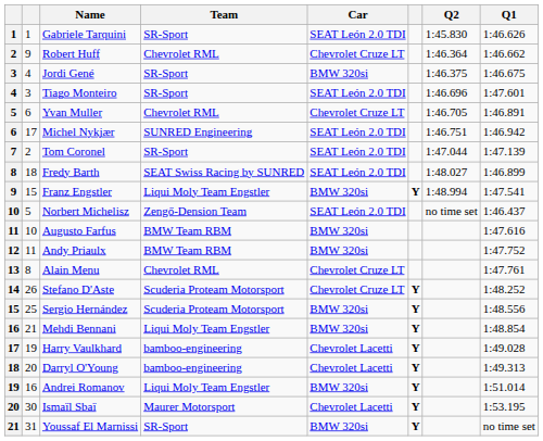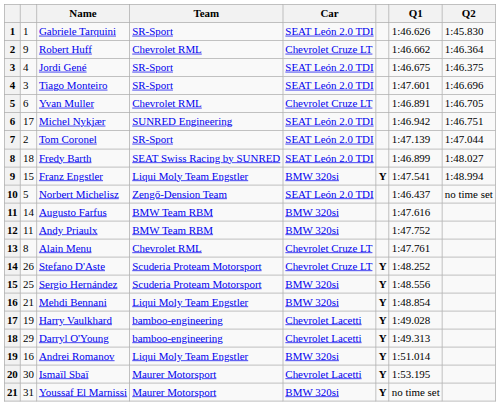 <table class="wikitable sortable" style="font-size: 95%;">
 <tr>
 <th></th>
 <th></th>
 <th>Name</th>
 <th>Team</th>
 <th>Car</th>
 <th></th>
+<th>Q1</th>
 <th>Q2</th>
-<th>Q1</th>
 </tr>
 <tr>
 <th>1</th>
 <td>1</td>
 <td> <a href='#'>Gabriele Tarquini</a></td>
 <td><a href='#'>SR-Sport</a></td>
 <td><a href='#'>SEAT León 2.0 TDI</a></td>
 <td></td>
+<td>1:46.626</td>
 <td>1:45.830</td>
-<td>1:46.626</td>
 </tr>
 <tr>
 <th>2</th>
 <td>9</td>
 <td> <a href='#'>Robert Huff</a></td>
 <td><a href='#'>Chevrolet RML</a></td>
 <td><a href='#'>Chevrolet Cruze LT</a></td>
 <td></td>
+<td>1:46.662</td>
 <td>1:46.364</td>
-<td>1:46.662</td>
 </tr>
 <tr>
 <th>3</th>
 <td>4</td>
 <td> <a href='#'>Jordi Gené</a></td>
 <td><a href='#'>SR-Sport</a></td>
-<td><a href='#'>BMW 320si</a></td>
+<td><a href='#'>SEAT León 2.0 TDI</a></td>
 <td></td>
+<td>1:46.675</td>
 <td>1:46.375</td>
-<td>1:46.675</td>
 </tr>
 <tr>
 <th>4</th>
 <td>3</td>
 <td> <a href='#'>Tiago Monteiro</a></td>
 <td><a href='#'>SR-Sport</a></td>
 <td><a href='#'>SEAT León 2.0 TDI</a></td>
 <td></td>
+<td>1:47.601</td>
 <td>1:46.696</td>
-<td>1:47.601</td>
 </tr>
 <tr>
 <th>5</th>
 <td>6</td>
 <td> <a href='#'>Yvan Muller</a></td>
 <td><a href='#'>Chevrolet RML</a></td>
 <td><a href='#'>Chevrolet Cruze LT</a></td>
 <td></td>
+<td>1:46.891</td>
 <td>1:46.705</td>
-<td>1:46.891</td>
 </tr>
 <tr>
 <th>6</th>
 <td>17</td>
 <td> <a href='#'>Michel Nykjær</a></td>
 <td><a href='#'>SUNRED Engineering</a></td>
 <td><a href='#'>SEAT León 2.0 TDI</a></td>
 <td></td>
+<td>1:46.942</td>
 <td>1:46.751</td>
-<td>1:46.942</td>
 </tr>
 <tr>
 <th>7</th>
 <td>2</td>
 <td> <a href='#'>Tom Coronel</a></td>
 <td><a href='#'>SR-Sport</a></td>
 <td><a href='#'>SEAT León 2.0 TDI</a></td>
 <td></td>
+<td>1:47.139</td>
 <td>1:47.044</td>
-<td>1:47.139</td>
 </tr>
 <tr>
 <th>8</th>
 <td>18</td>
 <td> <a href='#'>Fredy Barth</a></td>
 <td><a href='#'>SEAT Swiss Racing by SUNRED</a></td>
 <td><a href='#'>SEAT León 2.0 TDI</a></td>
 <td></td>
+<td>1:46.899</td>
 <td>1:48.027</td>
-<td>1:46.899</td>
 </tr>
 <tr>
 <th>9</th>
 <td>15</td>
 <td> <a href='#'>Franz Engstler</a></td>
 <td><a href='#'>Liqui Moly Team Engstler</a></td>
 <td><a href='#'>BMW 320si</a></td>
 <td align=center><strong><span>Y</span></strong></td>
+<td>1:47.541</td>
 <td>1:48.994</td>
-<td>1:47.541</td>
 </tr>
 <tr>
 <th>10</th>
 <td>5</td>
 <td> <a href='#'>Norbert Michelisz</a></td>
 <td><a href='#'>Zengő-Dension Team</a></td>
 <td><a href='#'>SEAT León 2.0 TDI</a></td>
 <td></td>
+<td>1:46.437</td>
 <td>no time set</td>
-<td>1:46.437</td>
 </tr>
 <tr>
 <th>11</th>
-<td>10</td>
+<td>14</td>
 <td> <a href='#'>Augusto Farfus</a></td>
 <td><a href='#'>BMW Team RBM</a></td>
 <td><a href='#'>BMW 320si</a></td>
 <td></td>
+<td>1:47.616</td>
 <td></td>
-<td>1:47.616</td>
 </tr>
 <tr>
 <th>12</th>
 <td>11</td>
 <td> <a href='#'>Andy Priaulx</a></td>
 <td><a href='#'>BMW Team RBM</a></td>
 <td><a href='#'>BMW 320si</a></td>
 <td></td>
+<td>1:47.752</td>
 <td></td>
-<td>1:47.752</td>
 </tr>
 <tr>
 <th>13</th>
 <td>8</td>
 <td> <a href='#'>Alain Menu</a></td>
 <td><a href='#'>Chevrolet RML</a></td>
 <td><a href='#'>Chevrolet Cruze LT</a></td>
 <td></td>
+<td>1:47.761</td>
 <td></td>
-<td>1:47.761</td>
 </tr>
 <tr>
 <th>14</th>
 <td>26</td>
 <td> <a href='#'>Stefano D'Aste</a></td>
 <td><a href='#'>Scuderia Proteam Motorsport</a></td>
 <td><a href='#'>Chevrolet Cruze LT</a></td>
 <td align=center><strong><span>Y</span></strong></td>
+<td>1:48.252</td>
 <td></td>
-<td>1:48.252</td>
 </tr>
 <tr>
 <th>15</th>
 <td>25</td>
 <td> <a href='#'>Sergio Hernández</a></td>
 <td><a href='#'>Scuderia Proteam Motorsport</a></td>
 <td><a href='#'>BMW 320si</a></td>
 <td align=center><strong><span>Y</span></strong></td>
+<td>1:48.556</td>
 <td></td>
-<td>1:48.556</td>
 </tr>
 <tr>
 <th>16</th>
 <td>21</td>
 <td> <a href='#'>Mehdi Bennani</a></td>
 <td><a href='#'>Liqui Moly Team Engstler</a></td>
 <td><a href='#'>BMW 320si</a></td>
 <td align=center><strong><span>Y</span></strong></td>
+<td>1:48.854</td>
 <td></td>
-<td>1:48.854</td>
 </tr>
 <tr>
 <th>17</th>
 <td>19</td>
 <td> <a href='#'>Harry Vaulkhard</a></td>
 <td><a href='#'>bamboo-engineering</a></td>
 <td><a href='#'>Chevrolet Lacetti</a></td>
 <td align=center><strong><span>Y</span></strong></td>
+<td>1:49.028</td>
 <td></td>
-<td>1:49.028</td>
 </tr>
 <tr>
 <th>18</th>
-<td>20</td>
+<td>29</td>
 <td> <a href='#'>Darryl O'Young</a></td>
 <td><a href='#'>bamboo-engineering</a></td>
 <td><a href='#'>Chevrolet Lacetti</a></td>
 <td align=center><strong><span>Y</span></strong></td>
+<td>1:49.313</td>
 <td></td>
-<td>1:49.313</td>
 </tr>
 <tr>
 <th>19</th>
 <td>16</td>
 <td> <a href='#'>Andrei Romanov</a></td>
 <td><a href='#'>Liqui Moly Team Engstler</a></td>
 <td><a href='#'>BMW 320si</a></td>
 <td align=center><strong><span>Y</span></strong></td>
+<td>1:51.014</td>
 <td></td>
-<td>1:51.014</td>
 </tr>
 <tr>
 <th>20</th>
 <td>30</td>
 <td> <a href='#'>Ismaïl Sbaï</a></td>
 <td><a href='#'>Maurer Motorsport</a></td>
 <td><a href='#'>Chevrolet Lacetti</a></td>
 <td align=center><strong><span>Y</span></strong></td>
+<td>1:53.195</td>
 <td></td>
-<td>1:53.195</td>
 </tr>
 <tr>
 <th>21</th>
 <td>31</td>
 <td> <a href='#'>Youssaf El Marnissi</a></td>
-<td><a href='#'>SR-Sport</a></td>
+<td><a href='#'>Maurer Motorsport</a></td>
 <td><a href='#'>BMW 320si</a></td>
 <td align=center><strong><span>Y</span></strong></td>
+<td>no time set</td>
 <td></td>
-<td>no time set</td>
 </tr>
 </table>
